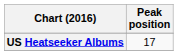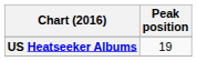 <table class="wikitable sortable plainrowheaders" style="text-align:center">
 <tr>
 <th scope="col">Chart (2016)</th>
 <th scope="col">Peak<br> position</th>
 </tr>
 <tr>
 </tr>
 <tr>
 <th scope="row">US <a href='#'>Heatseeker Albums</a></th>
-<td>17</td>
+<td>19</td>
 </tr>
 <tr>
 </tr>
 </table>
